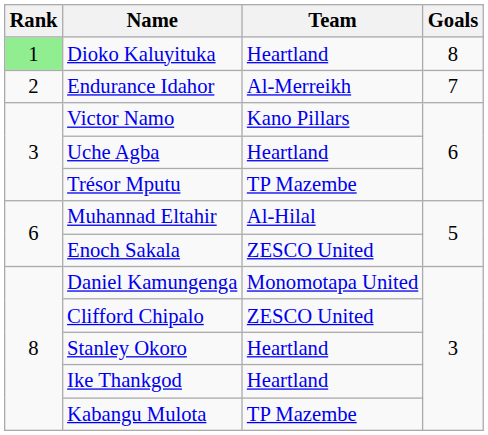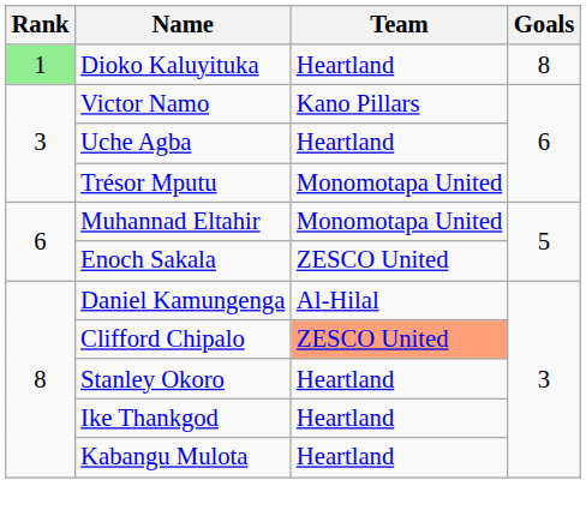 <table class="wikitable" style="text-align:center">
 <tr>
 <th>Rank</th>
 <th>Name</th>
 <th>Team</th>
 <th>Goals</th>
 </tr>
 <tr>
 <td style="background: lightgreen;">1</td>
 <td align="left"> <a href='#'>Dioko Kaluyituka</a></td>
 <td align="left"> <a href='#'>Heartland</a></td>
 <td rowspan="1">8</td>
 </tr>
 <tr>
-<td>2</td>
-<td align="left"> <a href='#'>Endurance Idahor</a></td>
-<td align="left"> <a href='#'>Al-Merreikh</a></td>
-<td rowspan="1">7</td>
-</tr>
-<tr>
 <td rowspan=3>3</td>
 <td align="left"> <a href='#'>Victor Namo</a></td>
 <td align="left"> <a href='#'>Kano Pillars</a></td>
 <td rowspan="3">6</td>
 </tr>
 <tr>
 <td align="left"> <a href='#'>Uche Agba</a></td>
 <td align="left"> <a href='#'>Heartland</a></td>
 </tr>
 <tr>
 <td align="left"> <a href='#'>Trésor Mputu</a></td>
-<td align="left"> <a href='#'>TP Mazembe</a></td>
+<td align="left"> <a href='#'>Monomotapa United</a></td>
 </tr>
 <tr>
 <td rowspan=2>6</td>
 <td align="left"> <a href='#'>Muhannad Eltahir</a></td>
-<td align="left"> <a href='#'>Al-Hilal</a></td>
+<td align="left"> <a href='#'>Monomotapa United</a></td>
 <td rowspan="2">5</td>
 </tr>
 <tr>
 <td align="left"> <a href='#'>Enoch Sakala</a></td>
 <td align="left"> <a href='#'>ZESCO United</a></td>
 </tr>
 <tr>
 <td rowspan=5>8</td>
 <td align="left"> <a href='#'>Daniel Kamungenga</a></td>
-<td align="left"> <a href='#'>Monomotapa United</a></td>
+<td align="left"> <a href='#'>Al-Hilal</a></td>
 <td rowspan="5">3</td>
 </tr>
 <tr>
 <td align="left"> <a href='#'>Clifford Chipalo</a></td>
-<td align="left"> <a href='#'>ZESCO United</a></td>
+<td align="left" style="background: lightsalmon;"> <a href='#'>ZESCO United</a></td>
 </tr>
 <tr>
 <td align="left"> <a href='#'>Stanley Okoro</a></td>
 <td align="left"> <a href='#'>Heartland</a></td>
 </tr>
 <tr>
 <td align="left"> <a href='#'>Ike Thankgod</a></td>
 <td align="left"> <a href='#'>Heartland</a></td>
 </tr>
 <tr>
 <td align="left"> <a href='#'>Kabangu Mulota</a></td>
-<td align="left"> <a href='#'>TP Mazembe</a></td>
+<td align="left"> <a href='#'>Heartland</a></td>
 </tr>
 </table>
